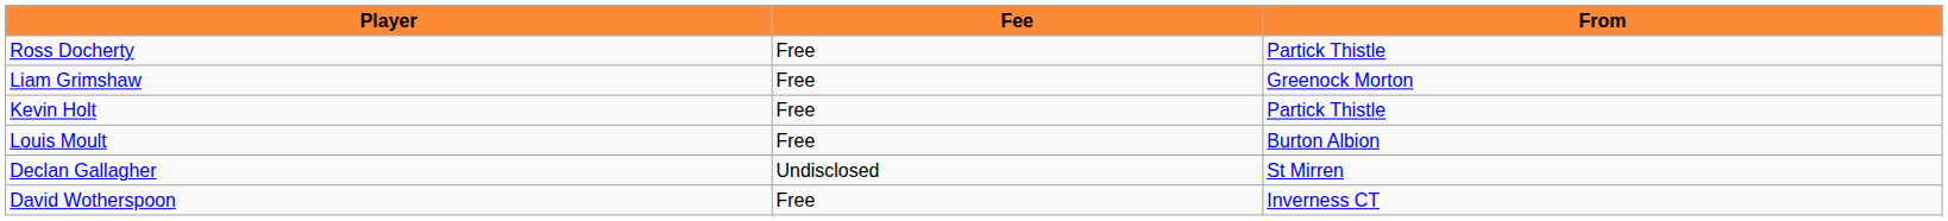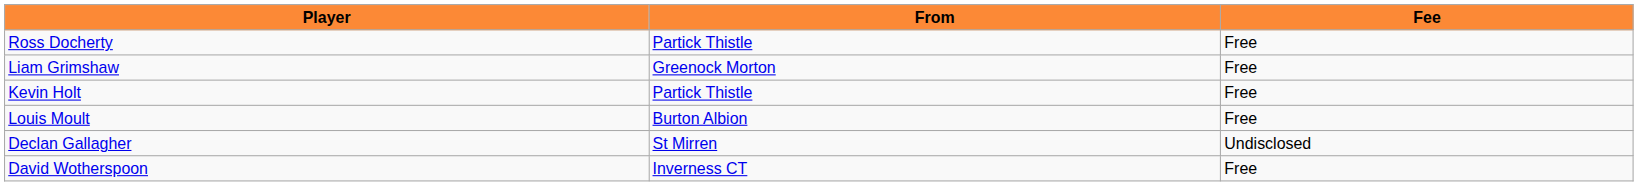 <table class="wikitable" style="text-align:left; font-size:95%;width:98%;">
 <tr>
 <th style="background:#FC8936; color:black;">Player</th>
+<th style="background:#FC8936; color:black;">From</th>
 <th style="background:#FC8936; color:black;">Fee</th>
-<th style="background:#FC8936; color:black;">From</th>
 </tr>
 <tr>
 <td> <a href='#'>Ross Docherty</a></td>
+<td> <a href='#'>Partick Thistle</a></td>
 <td>Free</td>
-<td> <a href='#'>Partick Thistle</a></td>
 </tr>
 <tr>
 <td> <a href='#'>Liam Grimshaw</a></td>
+<td> <a href='#'>Greenock Morton</a></td>
 <td>Free</td>
-<td> <a href='#'>Greenock Morton</a></td>
 </tr>
 <tr>
 <td> <a href='#'>Kevin Holt</a></td>
+<td> <a href='#'>Partick Thistle</a></td>
 <td>Free</td>
-<td> <a href='#'>Partick Thistle</a></td>
 </tr>
 <tr>
 <td> <a href='#'>Louis Moult</a></td>
+<td> <a href='#'>Burton Albion</a></td>
 <td>Free</td>
-<td> <a href='#'>Burton Albion</a></td>
 </tr>
 <tr>
 <td> <a href='#'>Declan Gallagher</a></td>
+<td> <a href='#'>St Mirren</a></td>
 <td>Undisclosed</td>
-<td> <a href='#'>St Mirren</a></td>
 </tr>
 <tr>
 <td> <a href='#'>David Wotherspoon</a></td>
+<td> <a href='#'>Inverness CT</a></td>
 <td>Free</td>
-<td> <a href='#'>Inverness CT</a></td>
 </tr>
 </table>
